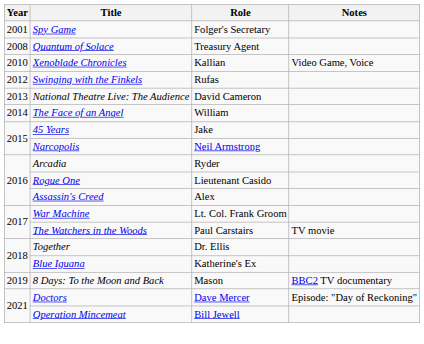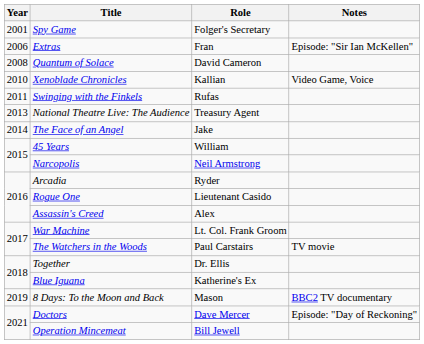 <table class="wikitable">
 <tr>
 <th>Year</th>
 <th>Title</th>
 <th>Role</th>
 <th>Notes</th>
 </tr>
 <tr>
 <td>2001</td>
 <td><em><a href='#'>Spy Game</a></em></td>
 <td>Folger's Secretary</td>
 <td></td>
 </tr>
 <tr>
+<td>2006</td>
+<td><em><a href='#'>Extras</a></em></td>
+<td>Fran</td>
+<td>Episode: "Sir Ian McKellen"</td>
+</tr>
+<tr>
 <td>2008</td>
 <td><em><a href='#'>Quantum of Solace</a></em></td>
-<td>Treasury Agent</td>
+<td>David Cameron</td>
 <td></td>
 </tr>
 <tr>
 <td>2010</td>
 <td><em><a href='#'>Xenoblade Chronicles</a></em></td>
 <td>Kallian</td>
 <td>Video Game, Voice</td>
 </tr>
 <tr>
-<td>2012</td>
+<td>2011</td>
 <td><em><a href='#'>Swinging with the Finkels</a></em></td>
 <td>Rufas</td>
 <td></td>
 </tr>
 <tr>
 <td>2013</td>
 <td><em>National Theatre Live: The Audience</em></td>
-<td>David Cameron</td>
+<td>Treasury Agent</td>
 <td></td>
 </tr>
 <tr>
 <td>2014</td>
 <td><em><a href='#'>The Face of an Angel</a></em></td>
-<td>William</td>
+<td>Jake</td>
 <td></td>
 </tr>
 <tr>
 <td rowspan=2>2015</td>
 <td><em><a href='#'>45 Years</a></em></td>
-<td>Jake</td>
+<td>William</td>
 <td></td>
 </tr>
 <tr>
 <td><em><a href='#'>Narcopolis</a></em></td>
 <td><a href='#'>Neil Armstrong</a></td>
 <td></td>
 </tr>
 <tr>
 <td rowspan=3>2016</td>
 <td><em>Arcadia</em></td>
 <td>Ryder</td>
 <td></td>
 </tr>
 <tr>
 <td><em><a href='#'>Rogue One</a></em></td>
 <td>Lieutenant Casido</td>
 <td></td>
 </tr>
 <tr>
 <td><em><a href='#'>Assassin's Creed</a></em></td>
 <td>Alex</td>
 <td></td>
 </tr>
 <tr>
 <td rowspan=2>2017</td>
 <td><em><a href='#'>War Machine</a></em></td>
 <td>Lt. Col. Frank Groom</td>
 <td></td>
 </tr>
 <tr>
 <td><em><a href='#'>The Watchers in the Woods</a></em></td>
 <td>Paul Carstairs</td>
 <td>TV movie</td>
 </tr>
 <tr>
 <td rowspan=2>2018</td>
 <td><em>Together</em></td>
 <td>Dr. Ellis</td>
 <td></td>
 </tr>
 <tr>
 <td><em><a href='#'>Blue Iguana</a></em></td>
 <td>Katherine's Ex</td>
 <td></td>
 </tr>
 <tr>
 <td>2019</td>
 <td><em>8 Days: To the Moon and Back</em></td>
 <td>Mason</td>
 <td><a href='#'>BBC2</a> TV documentary</td>
 </tr>
 <tr>
 <td rowspan=2>2021</td>
 <td><em><a href='#'>Doctors</a></em></td>
 <td><a href='#'>Dave Mercer</a></td>
 <td>Episode: "Day of Reckoning"</td>
 </tr>
 <tr>
 <td><em><a href='#'>Operation Mincemeat</a></em></td>
 <td><a href='#'>Bill Jewell</a></td>
 <td></td>
 </tr>
 </table>
